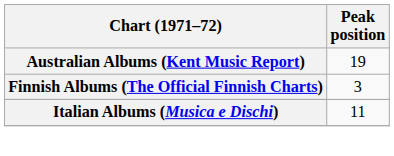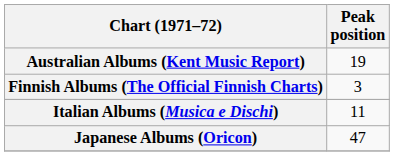 <table class="wikitable sortable plainrowheaders">
 <tr>
 <th>Chart (1971–72)</th>
 <th>Peak<br>position</th>
 </tr>
 <tr>
 <th scope="row">Australian Albums (<a href='#'>Kent Music Report</a>)</th>
 <td align="center">19</td>
 </tr>
 <tr>
 <th scope="row">Finnish Albums (<a href='#'>The Official Finnish Charts</a>)</th>
 <td align="center">3</td>
 </tr>
 <tr>
 </tr>
 <tr>
 <th scope="row">Italian Albums (<em><a href='#'>Musica e Dischi</a></em>)</th>
 <td align="center">11</td>
 </tr>
 <tr>
+<th scope="row">Japanese Albums (<a href='#'>Oricon</a>)</th>
+<td align="center">47</td>
+</tr>
+<tr>
 </tr>
 </table>
